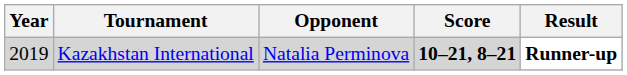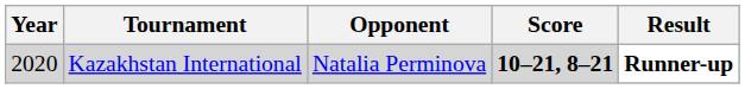 <table class="sortable wikitable" style="font-size: 90%;">
 <tr>
 <th>Year</th>
 <th>Tournament</th>
 <th>Opponent</th>
 <th>Score</th>
 <th>Result</th>
 </tr>
 <tr style="background:#D5D5D5">
-<td align="center">2019</td>
+<td align="center">2020</td>
 <td align="left"><a href='#'>Kazakhstan International</a></td>
 <td align="left"> <a href='#'>Natalia Perminova</a></td>
 <td align="left"><strong>10–21, 8–21</strong></td>
 <td style="text-align:left; background:white"> <strong>Runner-up</strong></td>
 </tr>
 </table>
